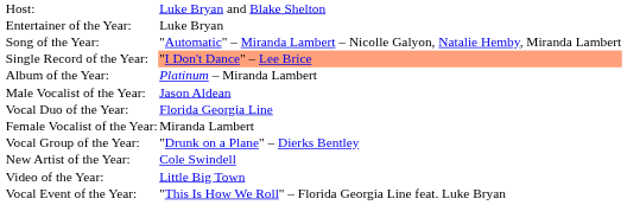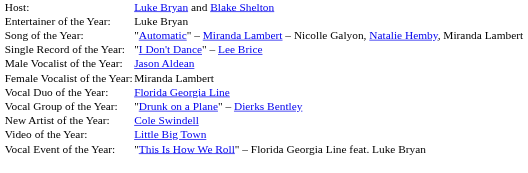 <table cellspacing="0" border="0" cellpadding="1">
 <tr>
 <td>Host:</td>
 <td><a href='#'>Luke Bryan</a> and <a href='#'>Blake Shelton</a></td>
 </tr>
 <tr>
 <td>Entertainer of the Year:</td>
 <td>Luke Bryan</td>
 </tr>
 <tr>
 <td>Song of the Year:</td>
 <td>"<a href='#'>Automatic</a>" – <a href='#'>Miranda Lambert</a> – Nicolle Galyon, <a href='#'>Natalie Hemby</a>, Miranda Lambert</td>
 </tr>
 <tr>
 <td>Single Record of the Year:</td>
-<td style="background: lightsalmon;">"<a href='#'>I Don't Dance</a>" – <a href='#'>Lee Brice</a></td>
-</tr>
-<tr>
-<td>Album of the Year:</td>
-<td><em><a href='#'>Platinum</a></em> – Miranda Lambert</td>
+<td>"<a href='#'>I Don't Dance</a>" – <a href='#'>Lee Brice</a></td>
 </tr>
 <tr>
 <td>Male Vocalist of the Year:</td>
 <td><a href='#'>Jason Aldean</a></td>
 </tr>
 <tr>
+<td>Female Vocalist of the Year:</td>
+<td>Miranda Lambert</td>
+</tr>
+<tr>
 <td>Vocal Duo of the Year:</td>
 <td><a href='#'>Florida Georgia Line</a></td>
-</tr>
-<tr>
-<td>Female Vocalist of the Year:</td>
-<td>Miranda Lambert</td>
 </tr>
 <tr>
 <td>Vocal Group of the Year:</td>
 <td>"<a href='#'>Drunk on a Plane</a>" – <a href='#'>Dierks Bentley</a></td>
 </tr>
 <tr>
 <td>New Artist of the Year:</td>
 <td><a href='#'>Cole Swindell</a></td>
 </tr>
 <tr>
 <td>Video of the Year:</td>
 <td><a href='#'>Little Big Town</a></td>
 </tr>
 <tr>
 <td>Vocal Event of the Year:</td>
 <td>"<a href='#'>This Is How We Roll</a>" – Florida Georgia Line feat. Luke Bryan</td>
 </tr>
 </table>
